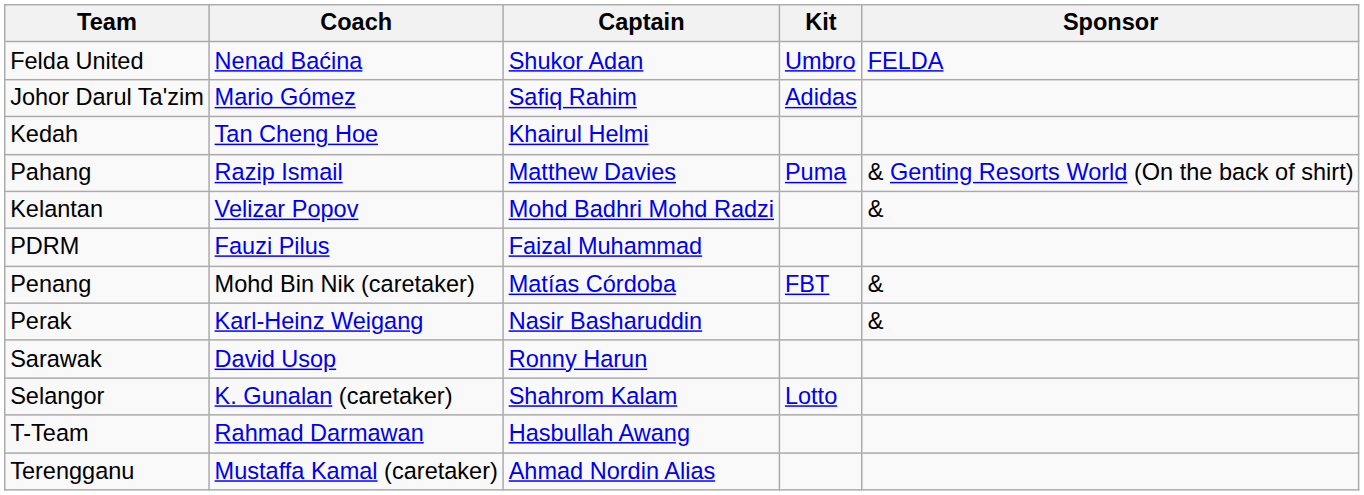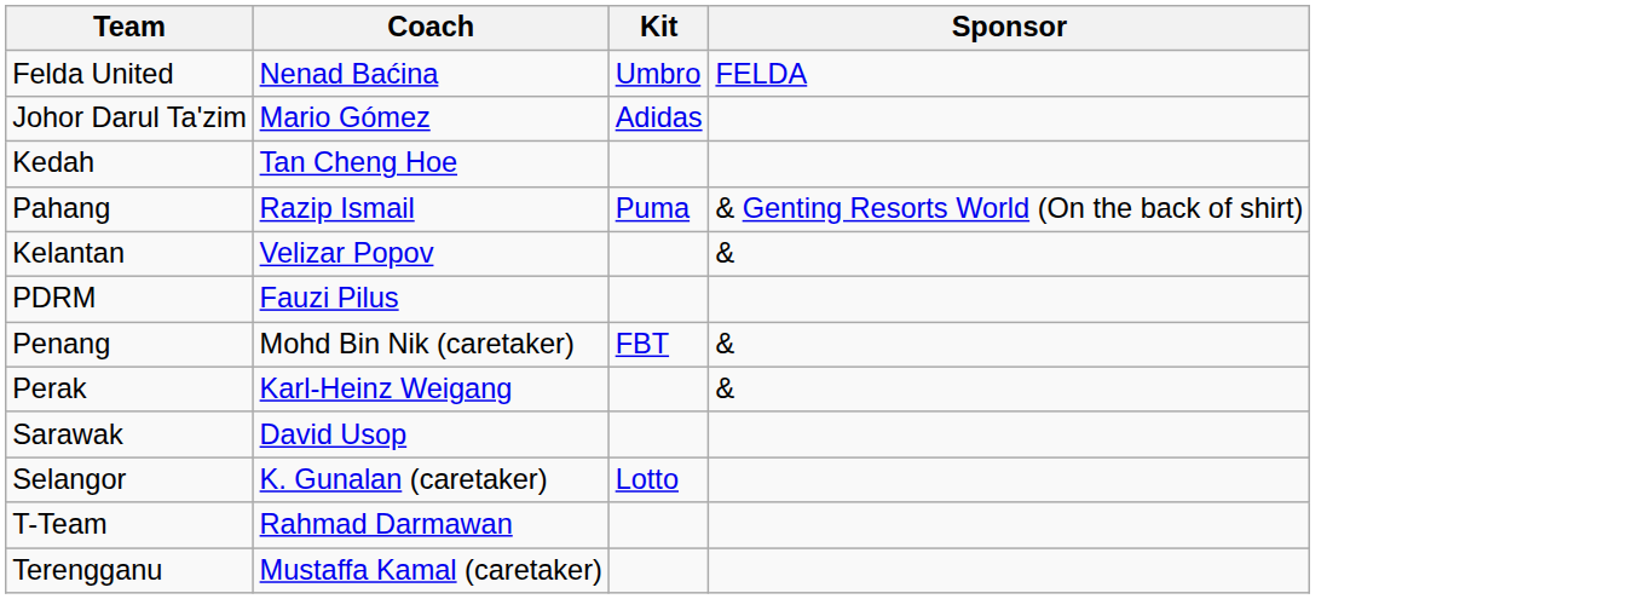 <table class="wikitable" style="text-align: left;">
 <tr>
 <th>Team</th>
 <th>Coach</th>
-<th>Captain</th>
 <th>Kit</th>
 <th>Sponsor</th>
 </tr>
 <tr>
 <td>Felda United</td>
 <td> <a href='#'>Nenad Baćina</a></td>
-<td> <a href='#'>Shukor Adan</a></td>
 <td><a href='#'>Umbro</a></td>
 <td><a href='#'>FELDA</a></td>
 </tr>
 <tr>
 <td>Johor Darul Ta'zim</td>
 <td> <a href='#'>Mario Gómez</a></td>
-<td> <a href='#'>Safiq Rahim</a></td>
 <td><a href='#'>Adidas</a></td>
 <td></td>
 </tr>
 <tr>
 <td>Kedah</td>
 <td> <a href='#'>Tan Cheng Hoe</a></td>
-<td> <a href='#'>Khairul Helmi</a></td>
 <td></td>
 <td></td>
 </tr>
 <tr>
 <td>Pahang</td>
 <td> <a href='#'>Razip Ismail</a></td>
-<td> <a href='#'>Matthew Davies</a></td>
 <td><a href='#'>Puma</a></td>
 <td> & <a href='#'>Genting Resorts World</a> (On the back of shirt)</td>
 </tr>
 <tr>
 <td>Kelantan </td>
 <td> <a href='#'>Velizar Popov</a></td>
-<td> <a href='#'>Mohd Badhri Mohd Radzi</a></td>
 <td> </td>
 <td>  & </td>
 </tr>
 <tr>
 <td>PDRM</td>
 <td> <a href='#'>Fauzi Pilus</a></td>
-<td> <a href='#'>Faizal Muhammad</a></td>
 <td></td>
 <td> </td>
 </tr>
 <tr>
 <td>Penang</td>
 <td> Mohd Bin Nik (caretaker)</td>
-<td> <a href='#'>Matías Córdoba</a></td>
 <td><a href='#'>FBT</a></td>
 <td> & </td>
 </tr>
 <tr>
 <td>Perak</td>
 <td> <a href='#'>Karl-Heinz Weigang</a></td>
-<td> <a href='#'>Nasir Basharuddin</a></td>
 <td></td>
 <td> & </td>
 </tr>
 <tr>
 <td>Sarawak</td>
 <td> <a href='#'>David Usop</a></td>
-<td> <a href='#'>Ronny Harun</a></td>
 <td></td>
 <td></td>
 </tr>
 <tr>
 <td>Selangor</td>
 <td> <a href='#'>K. Gunalan</a> (caretaker)</td>
-<td> <a href='#'>Shahrom Kalam</a></td>
 <td><a href='#'>Lotto</a></td>
 <td></td>
 </tr>
 <tr>
 <td>T-Team</td>
 <td> <a href='#'>Rahmad Darmawan</a></td>
-<td> <a href='#'>Hasbullah Awang</a></td>
 <td></td>
 <td></td>
 </tr>
 <tr>
 <td>Terengganu</td>
 <td> <a href='#'>Mustaffa Kamal</a> (caretaker)</td>
-<td> <a href='#'>Ahmad Nordin Alias</a></td>
 <td></td>
 <td></td>
 </tr>
 </table>
